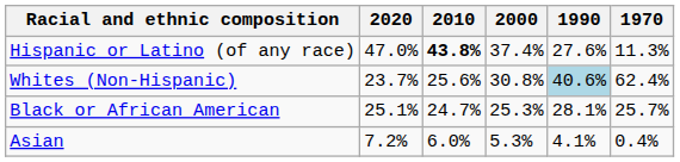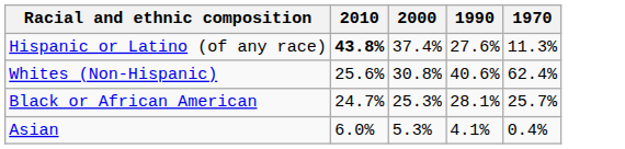 <table class="wikitable sortable collapsible" style="font-size: 90%;">
 <tr>
 <th>Racial and ethnic composition</th>
-<th>2020</th>
 <th>2010</th>
 <th>2000</th>
 <th>1990</th>
 <th>1970</th>
 </tr>
 <tr>
 <td><a href='#'>Hispanic or Latino</a> (of any race)</td>
-<td>47.0%</td>
 <td><strong>43.8%</strong></td>
 <td>37.4%</td>
 <td>27.6%</td>
 <td>11.3%</td>
 </tr>
 <tr>
 <td><a href='#'>Whites (Non-Hispanic)</a></td>
-<td>23.7%</td>
 <td>25.6%</td>
 <td>30.8%</td>
-<td style="background: lightblue;">40.6%</td>
+<td>40.6%</td>
 <td>62.4%</td>
 </tr>
 <tr>
 <td><a href='#'>Black or African American</a></td>
-<td>25.1%</td>
 <td>24.7%</td>
 <td>25.3%</td>
 <td>28.1%</td>
 <td>25.7%</td>
 </tr>
 <tr>
 <td><a href='#'>Asian</a></td>
-<td>7.2%</td>
 <td>6.0%</td>
 <td>5.3%</td>
 <td>4.1%</td>
 <td>0.4%</td>
 </tr>
 </table>
